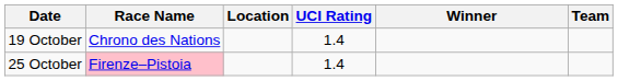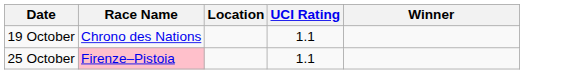 <table class="wikitable sortable">
 <tr>
 <th>Date</th>
 <th>Race Name</th>
 <th>Location</th>
 <th><a href='#'>UCI Rating</a></th>
 <th width=200px>Winner</th>
-<th>Team</th>
 </tr>
 <tr>
 <td>19 October</td>
 <td><a href='#'>Chrono des Nations</a></td>
 <td></td>
-<td align=center>1.4</td>
-<td></td>
+<td align=center>1.1</td>
 <td></td>
 </tr>
 <tr>
 <td>25 October</td>
 <td style="background: pink;"><a href='#'>Firenze–Pistoia</a></td>
 <td></td>
-<td align=center>1.4</td>
-<td></td>
+<td align=center>1.1</td>
 <td></td>
 </tr>
 </table>
